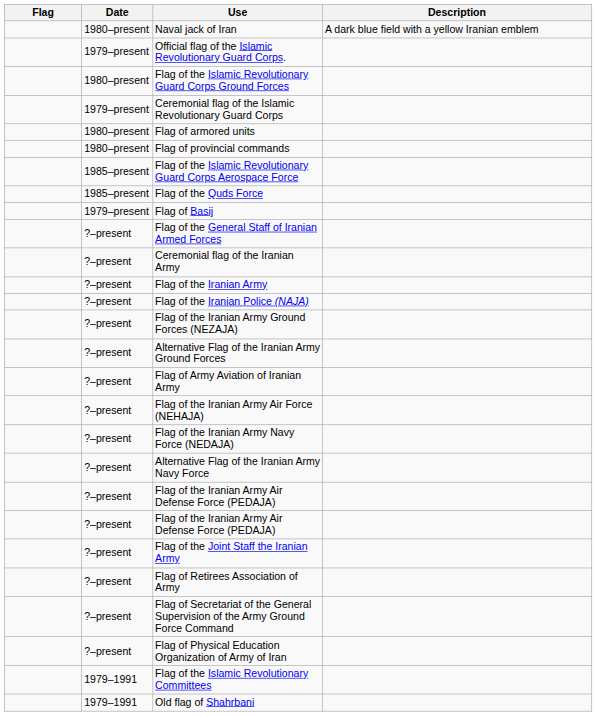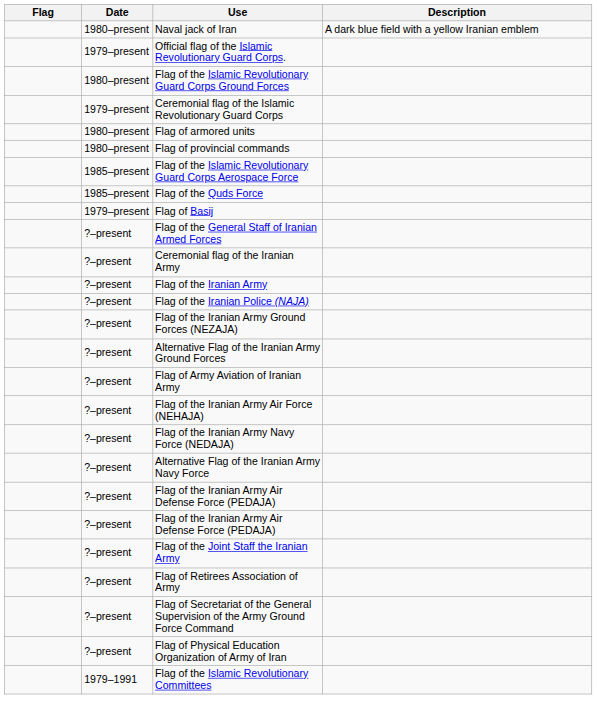 <table class="wikitable" style="background:#f9f9f9">
 <tr>
 <th width="110">Flag</th>
 <th width="100">Date</th>
 <th width="250">Use</th>
 <th width="400">Description</th>
 </tr>
 <tr>
 <td></td>
 <td>1980–present</td>
 <td>Naval jack of Iran</td>
 <td>A dark blue field with a yellow Iranian emblem</td>
 </tr>
 <tr>
 <td></td>
 <td>1979–present</td>
 <td>Official flag of the <a href='#'>Islamic Revolutionary Guard Corps</a>.</td>
 <td></td>
 </tr>
 <tr>
 <td></td>
 <td>1980–present</td>
 <td>Flag of the <a href='#'>Islamic Revolutionary Guard Corps Ground Forces</a></td>
 <td></td>
 </tr>
 <tr>
 <td></td>
 <td>1979–present</td>
 <td>Ceremonial flag of the Islamic Revolutionary Guard Corps</td>
 <td></td>
 </tr>
 <tr>
 <td></td>
 <td>1980–present</td>
 <td>Flag of armored units</td>
 <td></td>
 </tr>
 <tr>
 <td></td>
 <td>1980–present</td>
 <td>Flag of provincial commands</td>
 <td></td>
 </tr>
 <tr>
 <td></td>
 <td>1985–present</td>
 <td>Flag of the <a href='#'>Islamic Revolutionary Guard Corps Aerospace Force</a></td>
 <td></td>
 </tr>
 <tr>
 <td></td>
 <td>1985–present</td>
 <td>Flag of the <a href='#'>Quds Force</a></td>
 <td></td>
 </tr>
 <tr>
 <td></td>
 <td>1979–present</td>
 <td>Flag of <a href='#'>Basij</a></td>
 <td></td>
 </tr>
 <tr>
 <td></td>
 <td>?–present</td>
 <td>Flag of the <a href='#'>General Staff of Iranian Armed Forces</a></td>
 <td></td>
 </tr>
 <tr>
 <td></td>
 <td>?–present</td>
 <td>Ceremonial flag of the Iranian Army</td>
 <td></td>
 </tr>
 <tr>
 <td></td>
 <td>?–present</td>
 <td>Flag of the <a href='#'>Iranian Army</a></td>
 <td></td>
 </tr>
 <tr>
 <td></td>
 <td>?–present</td>
 <td>Flag of the <a href='#'>Iranian Police <em>(NAJA)</em></a></td>
 <td></td>
 </tr>
 <tr>
 <td></td>
 <td>?–present</td>
 <td>Flag of the Iranian Army Ground Forces (NEZAJA)</td>
 <td></td>
 </tr>
 <tr>
 <td></td>
 <td>?–present</td>
 <td>Alternative Flag of the Iranian Army Ground Forces</td>
 <td></td>
 </tr>
 <tr>
 <td></td>
 <td>?–present</td>
 <td>Flag of Army Aviation of Iranian Army</td>
 <td></td>
 </tr>
 <tr>
 <td></td>
 <td>?–present</td>
 <td>Flag of the Iranian Army Air Force (NEHAJA)</td>
 <td></td>
 </tr>
 <tr>
 <td></td>
 <td>?–present</td>
 <td>Flag of the Iranian Army Navy Force (NEDAJA)</td>
 <td></td>
 </tr>
 <tr>
 <td></td>
 <td>?–present</td>
 <td>Alternative Flag of the Iranian Army Navy Force</td>
 <td></td>
 </tr>
 <tr>
 <td></td>
 <td>?–present</td>
 <td>Flag of the Iranian Army Air Defense Force (PEDAJA)</td>
 <td></td>
 </tr>
 <tr>
 <td></td>
 <td>?–present</td>
 <td>Flag of the Iranian Army Air Defense Force (PEDAJA)</td>
 <td></td>
 </tr>
 <tr>
 <td></td>
 <td>?–present</td>
 <td>Flag of the <a href='#'>Joint Staff the Iranian Army</a></td>
 <td></td>
 </tr>
 <tr>
 <td></td>
 <td>?–present</td>
 <td>Flag of Retirees Association of Army</td>
 <td></td>
 </tr>
 <tr>
 <td></td>
 <td>?–present</td>
 <td>Flag of Secretariat of the General Supervision of the Army Ground Force Command</td>
 <td></td>
 </tr>
 <tr>
 <td></td>
 <td>?–present</td>
 <td>Flag of Physical Education Organization of Army of Iran</td>
 <td></td>
 </tr>
 <tr>
 <td></td>
 <td>1979–1991</td>
 <td>Flag of the <a href='#'>Islamic Revolutionary Committees</a></td>
 <td></td>
 </tr>
-<tr>
-<td></td>
-<td>1979–1991</td>
-<td>Old flag of <a href='#'>Shahrbani</a></td>
-<td></td>
-</tr>
 </table>
